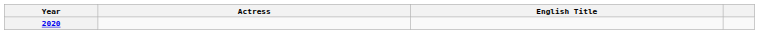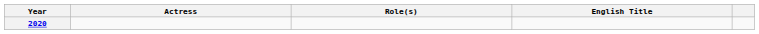 <table class="wikitable unsortable">
 <tr>
 <th scope="col" style="width:3%;">Year</th>
 <th scope="col" style="width:10%;">Actress</th>
+<th scope="col" style="width:10%;">Role(s)</th>
 <th scope="col" style="width:10%;">English Title</th>
 <th scope="col" style="width:1%;" class="unsortable"></th>
 </tr>
 <tr>
 <th scope="row" style="text-align:center"><a href='#'>2020</a></th>
 <td></td>
+<td></td>
 <td colspan="1"></td>
 <td style="text-align:center;"></td>
 </tr>
 </table>
